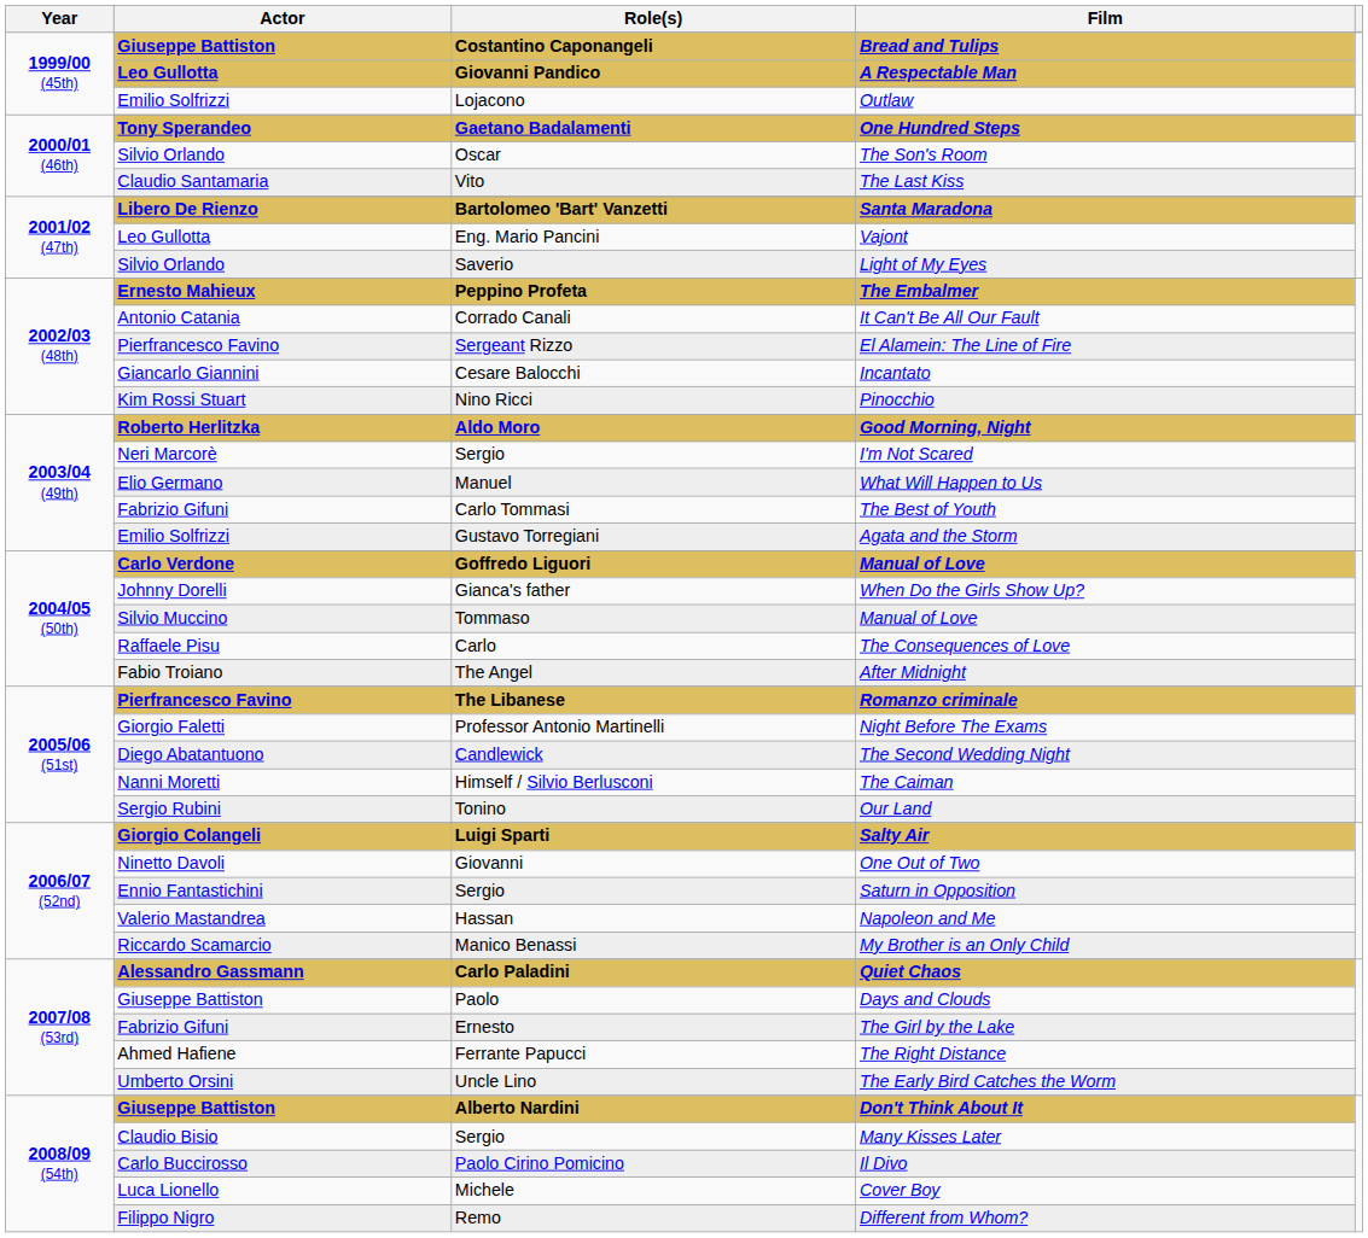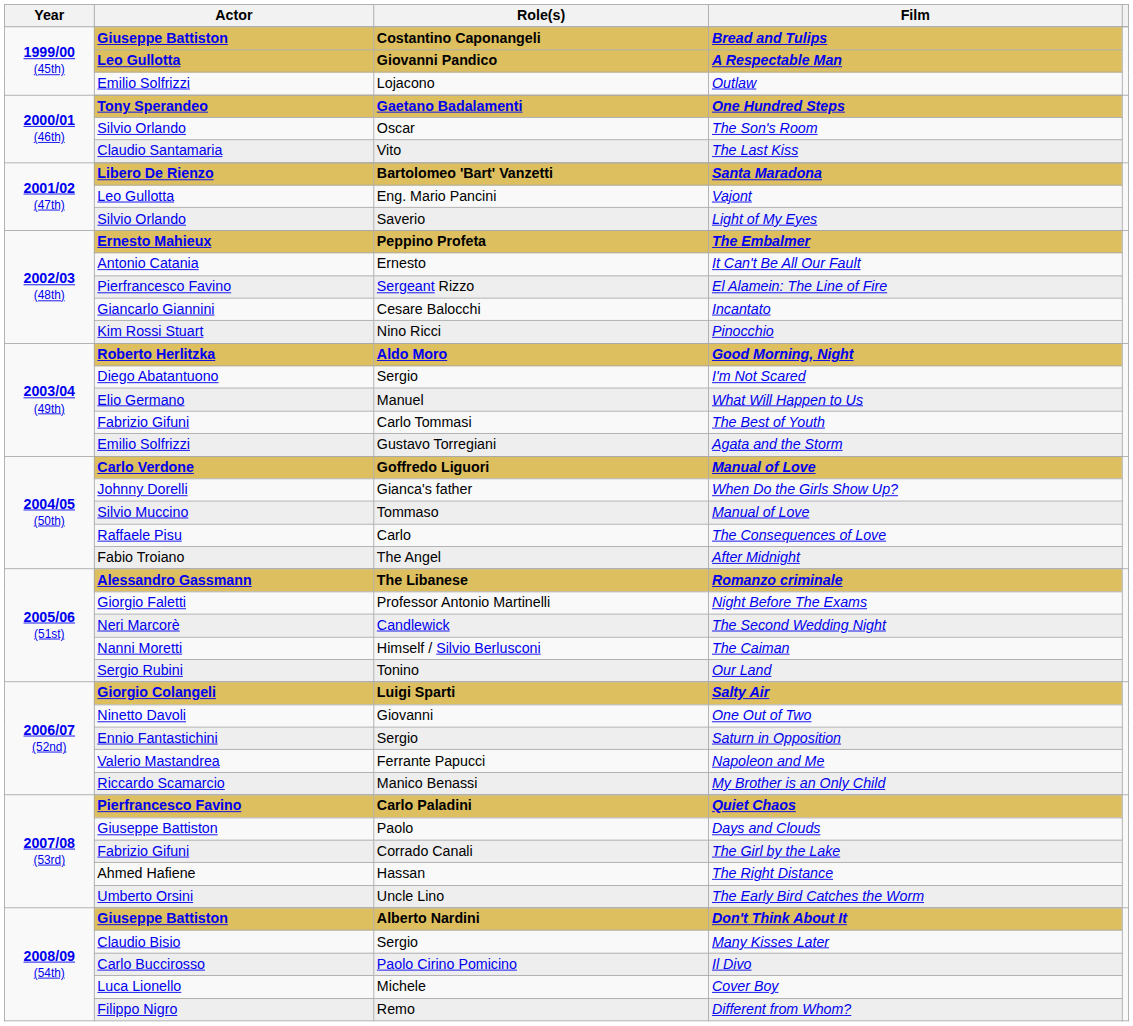 <table class="wikitable" style="width:100%">
 <tr bgcolor="#bebebe">
 <th width="8%">Year</th>
 <th width="25%">Actor</th>
 <th width="30%">Role(s)</th>
 <th width="70%">Film</th>
 <th width="2%" class="unstable"></th>
 </tr>
 <tr>
 <td rowspan=4 style="text-align:center"><strong><a href='#'>1999/00</a></strong><br><small><a href='#'>(45th)</a></small></td>
 </tr>
 <tr>
 <td style="background:#DDBF5F"><strong><a href='#'>Giuseppe Battiston</a></strong></td>
 <td style="background:#DDBF5F"><strong>Costantino Caponangeli</strong></td>
 <td style="background:#DDBF5F"><strong><em><a href='#'>Bread and Tulips</a></em></strong></td>
 <td rowspan=4 style="text-align:center"></td>
 </tr>
 <tr>
 <td style="background:#DDBF5F"><strong><a href='#'>Leo Gullotta</a></strong></td>
 <td style="background:#DDBF5F"><strong>Giovanni Pandico</strong></td>
 <td style="background:#DDBF5F"><strong><em><a href='#'>A Respectable Man</a></em></strong></td>
 </tr>
 <tr>
 <td><a href='#'>Emilio Solfrizzi</a></td>
 <td>Lojacono</td>
 <td><em><a href='#'>Outlaw</a></em></td>
 </tr>
 <tr>
 <td rowspan=4 style="text-align:center"><strong><a href='#'>2000/01</a></strong><br><small><a href='#'>(46th)</a></small></td>
 </tr>
 <tr>
 <td style="background:#DDBF5F"><strong><a href='#'>Tony Sperandeo</a></strong></td>
 <td style="background:#DDBF5F"><strong><a href='#'>Gaetano Badalamenti</a></strong></td>
 <td style="background:#DDBF5F"><strong><em><a href='#'>One Hundred Steps</a></em></strong></td>
 <td rowspan=4 style="text-align:center"></td>
 </tr>
 <tr>
 <td><a href='#'>Silvio Orlando</a></td>
 <td>Oscar</td>
 <td><em><a href='#'>The Son's Room</a></em></td>
 </tr>
 <tr style="background:#eee;">
 <td><a href='#'>Claudio Santamaria</a></td>
 <td>Vito</td>
 <td><em><a href='#'>The Last Kiss</a></em></td>
 </tr>
 <tr>
 <td rowspan=4 style="text-align:center"><strong><a href='#'>2001/02</a></strong><br><small><a href='#'>(47th)</a></small></td>
 </tr>
 <tr>
 <td style="background:#DDBF5F"><strong><a href='#'>Libero De Rienzo</a></strong></td>
 <td style="background:#DDBF5F"><strong>Bartolomeo 'Bart' Vanzetti</strong></td>
 <td style="background:#DDBF5F"><strong><em><a href='#'>Santa Maradona</a></em></strong></td>
 <td rowspan=4 style="text-align:center"></td>
 </tr>
 <tr>
 <td><a href='#'>Leo Gullotta</a></td>
 <td>Eng. Mario Pancini</td>
 <td><em><a href='#'>Vajont</a></em></td>
 </tr>
 <tr style="background:#eee;">
 <td><a href='#'>Silvio Orlando</a></td>
 <td>Saverio</td>
 <td><em><a href='#'>Light of My Eyes</a></em></td>
 </tr>
 <tr>
 <td rowspan=6 style="text-align:center"><strong><a href='#'>2002/03</a></strong><br><small><a href='#'>(48th)</a></small></td>
 </tr>
 <tr>
 <td style="background:#DDBF5F"><strong><a href='#'>Ernesto Mahieux</a></strong></td>
 <td style="background:#DDBF5F"><strong>Peppino Profeta</strong></td>
 <td style="background:#DDBF5F"><strong><em><a href='#'>The Embalmer</a></em></strong></td>
 <td rowspan=6 style="text-align:center"></td>
 </tr>
 <tr>
 <td><a href='#'>Antonio Catania</a></td>
-<td>Corrado Canali</td>
+<td>Ernesto</td>
 <td><em><a href='#'>It Can't Be All Our Fault</a></em></td>
 </tr>
 <tr style="background:#eee;">
 <td><a href='#'>Pierfrancesco Favino</a></td>
 <td><a href='#'>Sergeant</a> Rizzo</td>
 <td><em><a href='#'>El Alamein: The Line of Fire</a></em></td>
 </tr>
 <tr>
 <td><a href='#'>Giancarlo Giannini</a></td>
 <td>Cesare Balocchi</td>
 <td><em><a href='#'>Incantato</a></em></td>
 </tr>
 <tr style="background:#eee;">
 <td><a href='#'>Kim Rossi Stuart</a></td>
 <td>Nino Ricci</td>
 <td><em><a href='#'>Pinocchio</a></em></td>
 </tr>
 <tr>
 <td rowspan=6 style="text-align:center"><strong><a href='#'>2003/04</a></strong><br><small><a href='#'>(49th)</a></small></td>
 </tr>
 <tr>
 <td style="background:#DDBF5F"><strong><a href='#'>Roberto Herlitzka</a></strong></td>
 <td style="background:#DDBF5F"><strong><a href='#'>Aldo Moro</a></strong></td>
 <td style="background:#DDBF5F"><strong><em><a href='#'>Good Morning, Night</a></em></strong></td>
 <td rowspan=6 style="text-align:center"></td>
 </tr>
 <tr>
-<td><a href='#'>Neri Marcorè</a></td>
+<td><a href='#'>Diego Abatantuono</a></td>
 <td>Sergio</td>
 <td><em><a href='#'>I'm Not Scared</a></em></td>
 </tr>
 <tr style="background:#eee;">
 <td><a href='#'>Elio Germano</a></td>
 <td>Manuel</td>
 <td><em><a href='#'>What Will Happen to Us</a></em></td>
 </tr>
 <tr>
 <td><a href='#'>Fabrizio Gifuni</a></td>
 <td>Carlo Tommasi</td>
 <td><em><a href='#'>The Best of Youth</a></em></td>
 </tr>
 <tr style="background:#eee;">
 <td><a href='#'>Emilio Solfrizzi</a></td>
 <td>Gustavo Torregiani</td>
 <td><em><a href='#'>Agata and the Storm</a></em></td>
 </tr>
 <tr>
 <td rowspan=6 style="text-align:center"><strong><a href='#'>2004/05</a></strong><br><small><a href='#'>(50th)</a></small></td>
 </tr>
 <tr>
 <td style="background:#DDBF5F"><strong><a href='#'>Carlo Verdone</a></strong></td>
 <td style="background:#DDBF5F"><strong>Goffredo Liguori</strong></td>
 <td style="background:#DDBF5F"><strong><em><a href='#'>Manual of Love</a></em></strong></td>
 <td rowspan=6 style="text-align:center"></td>
 </tr>
 <tr>
 <td><a href='#'>Johnny Dorelli</a></td>
 <td>Gianca's father</td>
 <td><em><a href='#'>When Do the Girls Show Up?</a></em></td>
 </tr>
 <tr style="background:#eee;">
 <td><a href='#'>Silvio Muccino</a></td>
 <td>Tommaso</td>
 <td><em><a href='#'>Manual of Love</a></em></td>
 </tr>
 <tr>
 <td><a href='#'>Raffaele Pisu</a></td>
 <td>Carlo</td>
 <td><em><a href='#'>The Consequences of Love</a></em></td>
 </tr>
 <tr style="background:#eee;">
 <td>Fabio Troiano</td>
 <td>The Angel</td>
 <td><em><a href='#'>After Midnight</a></em></td>
 </tr>
 <tr>
 <td rowspan=6 style="text-align:center"><strong><a href='#'>2005/06</a></strong><br><small><a href='#'>(51st)</a></small></td>
 </tr>
 <tr>
-<td style="background:#DDBF5F"><strong><a href='#'>Pierfrancesco Favino</a></strong></td>
+<td style="background:#DDBF5F"><strong><a href='#'>Alessandro Gassmann</a></strong></td>
 <td style="background:#DDBF5F"><strong>The Libanese</strong></td>
 <td style="background:#DDBF5F"><strong><em><a href='#'>Romanzo criminale</a></em></strong></td>
 <td rowspan=6 style="text-align:center"></td>
 </tr>
 <tr>
 <td><a href='#'>Giorgio Faletti</a></td>
 <td>Professor Antonio Martinelli</td>
 <td><em><a href='#'>Night Before The Exams</a></em></td>
 </tr>
 <tr style="background:#eee;">
-<td><a href='#'>Diego Abatantuono</a></td>
+<td><a href='#'>Neri Marcorè</a></td>
 <td><a href='#'>Candlewick</a></td>
 <td><em><a href='#'>The Second Wedding Night</a></em></td>
 </tr>
 <tr>
 <td><a href='#'>Nanni Moretti</a></td>
 <td>Himself / <a href='#'>Silvio Berlusconi</a></td>
 <td><em><a href='#'>The Caiman</a></em></td>
 </tr>
 <tr style="background:#eee;">
 <td><a href='#'>Sergio Rubini</a></td>
 <td>Tonino</td>
 <td><em><a href='#'>Our Land</a></em></td>
 </tr>
 <tr>
 <td rowspan=6 style="text-align:center"><strong><a href='#'>2006/07</a></strong><br><small><a href='#'>(52nd)</a></small></td>
 </tr>
 <tr>
 <td style="background:#DDBF5F"><strong><a href='#'>Giorgio Colangeli</a></strong></td>
 <td style="background:#DDBF5F"><strong>Luigi Sparti</strong></td>
 <td style="background:#DDBF5F"><strong><em><a href='#'>Salty Air</a></em></strong></td>
 <td rowspan=6 style="text-align:center"></td>
 </tr>
 <tr>
 <td><a href='#'>Ninetto Davoli</a></td>
 <td>Giovanni</td>
 <td><em><a href='#'>One Out of Two</a></em></td>
 </tr>
 <tr style="background:#eee;">
 <td><a href='#'>Ennio Fantastichini</a></td>
 <td>Sergio</td>
 <td><em><a href='#'>Saturn in Opposition</a></em></td>
 </tr>
 <tr>
 <td><a href='#'>Valerio Mastandrea</a></td>
-<td>Hassan</td>
+<td>Ferrante Papucci</td>
 <td><em><a href='#'>Napoleon and Me</a></em></td>
 </tr>
 <tr style="background:#eee;">
 <td><a href='#'>Riccardo Scamarcio</a></td>
 <td>Manico Benassi</td>
 <td><em><a href='#'>My Brother is an Only Child</a></em></td>
 </tr>
 <tr>
 <td rowspan=6 style="text-align:center"><strong><a href='#'>2007/08</a></strong><br><small><a href='#'>(53rd)</a></small></td>
 </tr>
 <tr>
-<td style="background:#DDBF5F"><strong><a href='#'>Alessandro Gassmann</a></strong></td>
+<td style="background:#DDBF5F"><strong><a href='#'>Pierfrancesco Favino</a></strong></td>
 <td style="background:#DDBF5F"><strong>Carlo Paladini</strong></td>
 <td style="background:#DDBF5F"><strong><em><a href='#'>Quiet Chaos</a></em></strong></td>
 <td rowspan=6 style="text-align:center"></td>
 </tr>
 <tr>
 <td><a href='#'>Giuseppe Battiston</a></td>
 <td>Paolo</td>
 <td><em><a href='#'>Days and Clouds</a></em></td>
 </tr>
 <tr style="background:#eee;">
 <td><a href='#'>Fabrizio Gifuni</a></td>
-<td>Ernesto</td>
+<td>Corrado Canali</td>
 <td><em><a href='#'>The Girl by the Lake</a></em></td>
 </tr>
 <tr>
 <td>Ahmed Hafiene</td>
-<td>Ferrante Papucci</td>
+<td>Hassan</td>
 <td><em><a href='#'>The Right Distance</a></em></td>
 </tr>
 <tr style="background:#eee;">
 <td><a href='#'>Umberto Orsini</a></td>
 <td>Uncle Lino</td>
 <td><em><a href='#'>The Early Bird Catches the Worm</a></em></td>
 </tr>
 <tr>
 <td rowspan=6 style="text-align:center"><strong><a href='#'>2008/09</a></strong><br><small><a href='#'>(54th)</a></small></td>
 </tr>
 <tr>
 <td style="background:#DDBF5F"><strong><a href='#'>Giuseppe Battiston</a></strong></td>
 <td style="background:#DDBF5F"><strong>Alberto Nardini</strong></td>
 <td style="background:#DDBF5F"><strong><em><a href='#'>Don't Think About It</a></em></strong></td>
 <td rowspan=6 style="text-align:center"></td>
 </tr>
 <tr>
 <td><a href='#'>Claudio Bisio</a></td>
 <td>Sergio</td>
 <td><em><a href='#'>Many Kisses Later</a></em></td>
 </tr>
 <tr style="background:#eee;">
 <td><a href='#'>Carlo Buccirosso</a></td>
 <td><a href='#'>Paolo Cirino Pomicino</a></td>
 <td><em><a href='#'>Il Divo</a></em></td>
 </tr>
 <tr>
 <td><a href='#'>Luca Lionello</a></td>
 <td>Michele</td>
 <td><em><a href='#'>Cover Boy</a></em></td>
 </tr>
 <tr style="background:#eee;">
 <td><a href='#'>Filippo Nigro</a></td>
 <td>Remo</td>
 <td><em><a href='#'>Different from Whom?</a></em></td>
 </tr>
 </table>
